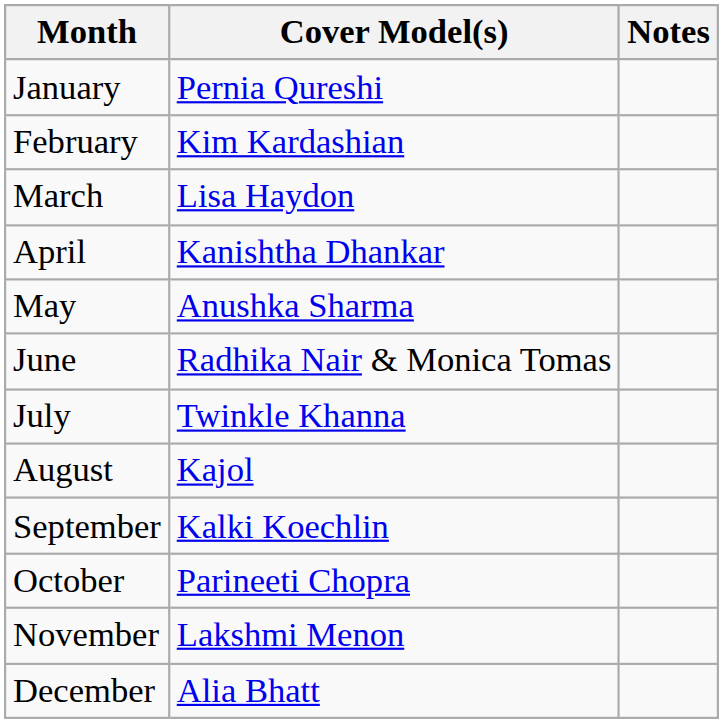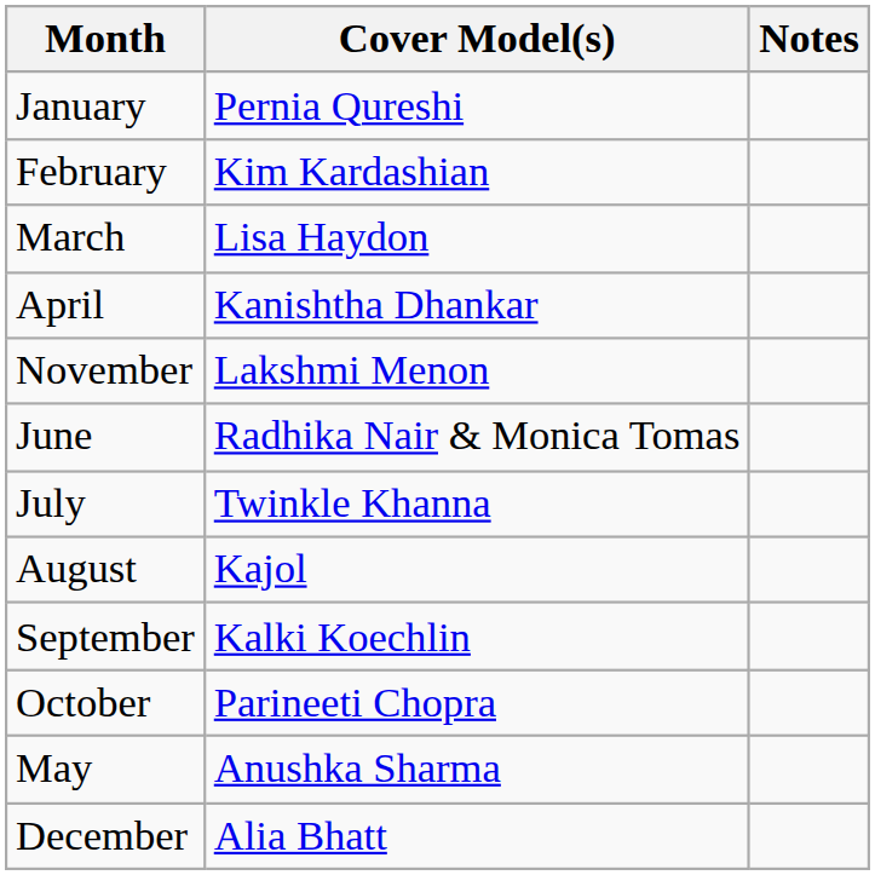 <table class="wikitable">
 <tr style="background:#ccc; text-align:center;">
 <th>Month</th>
 <th>Cover Model(s)</th>
 <th>Notes</th>
 </tr>
 <tr>
 <td>January</td>
 <td><a href='#'>Pernia Qureshi</a></td>
 <td></td>
 </tr>
 <tr>
 <td>February</td>
 <td><a href='#'>Kim Kardashian</a></td>
 <td></td>
 </tr>
 <tr>
 <td>March</td>
 <td><a href='#'>Lisa Haydon</a></td>
 <td></td>
 </tr>
 <tr>
 <td>April</td>
 <td><a href='#'>Kanishtha Dhankar</a></td>
 <td></td>
 </tr>
 <tr>
-<td>May</td>
-<td><a href='#'>Anushka Sharma</a></td>
+<td>November</td>
+<td><a href='#'>Lakshmi Menon</a></td>
 <td></td>
 </tr>
 <tr>
 <td>June</td>
 <td><a href='#'>Radhika Nair</a> & Monica Tomas</td>
 <td></td>
 </tr>
 <tr>
 <td>July</td>
 <td><a href='#'>Twinkle Khanna</a></td>
 <td></td>
 </tr>
 <tr>
 <td>August</td>
 <td><a href='#'>Kajol</a></td>
 <td></td>
 </tr>
 <tr>
 <td>September</td>
 <td><a href='#'>Kalki Koechlin</a></td>
 <td></td>
 </tr>
 <tr>
 <td>October</td>
 <td><a href='#'>Parineeti Chopra</a></td>
 <td></td>
 </tr>
 <tr>
-<td>November</td>
-<td><a href='#'>Lakshmi Menon</a></td>
+<td>May</td>
+<td><a href='#'>Anushka Sharma</a></td>
 <td></td>
 </tr>
 <tr>
 <td>December</td>
 <td><a href='#'>Alia Bhatt</a></td>
 <td></td>
 </tr>
 </table>
